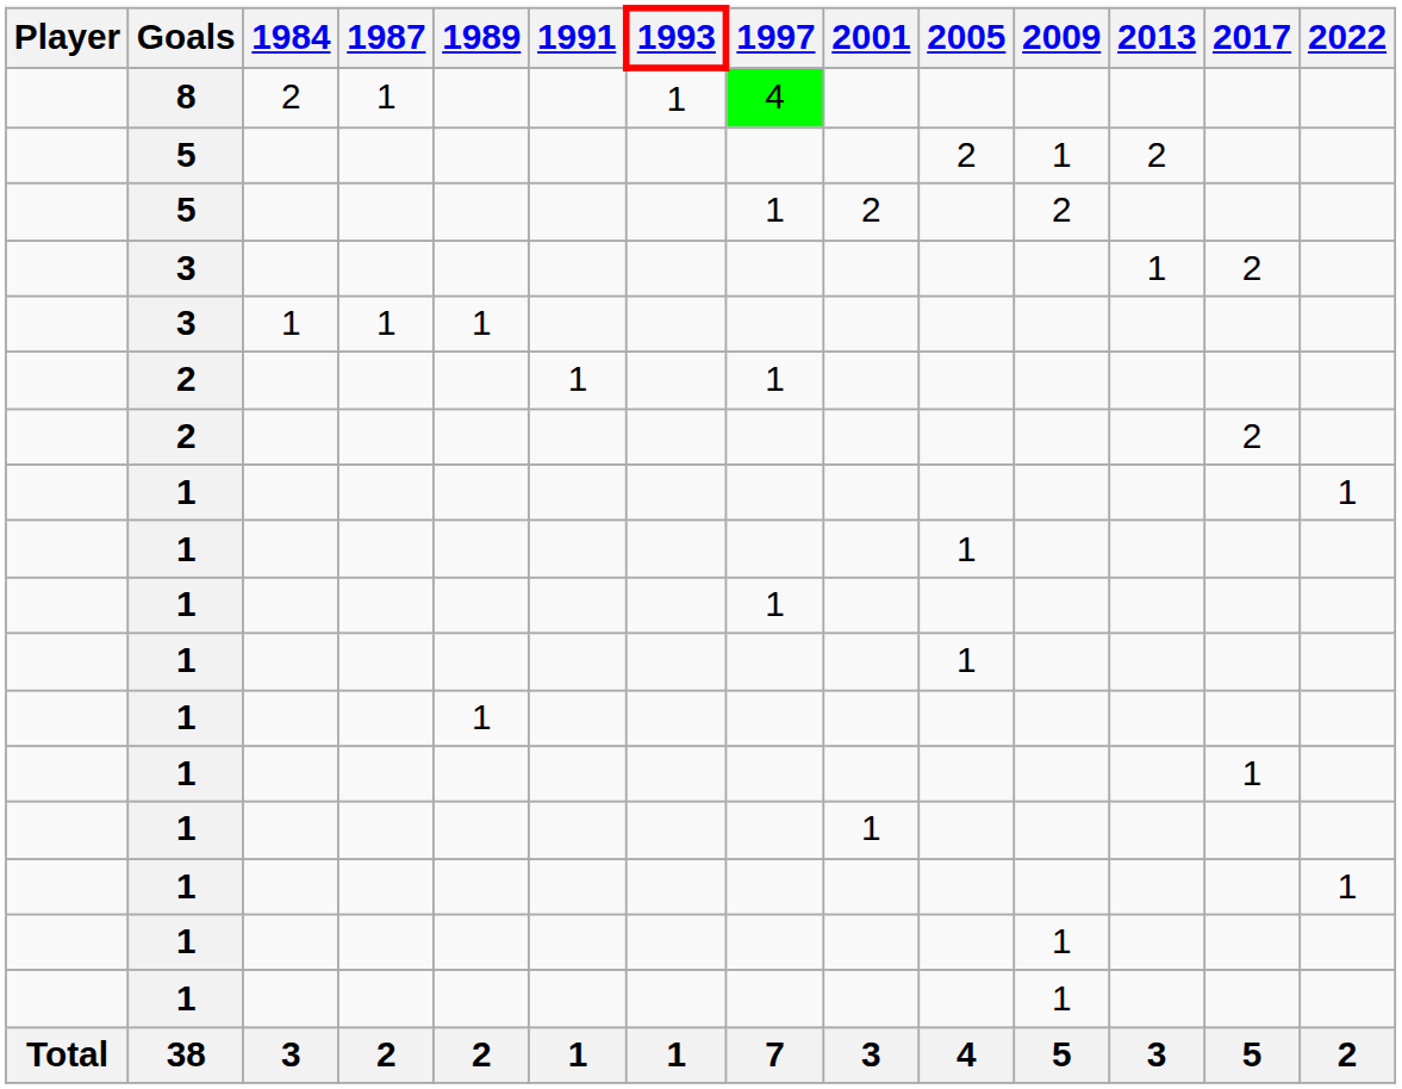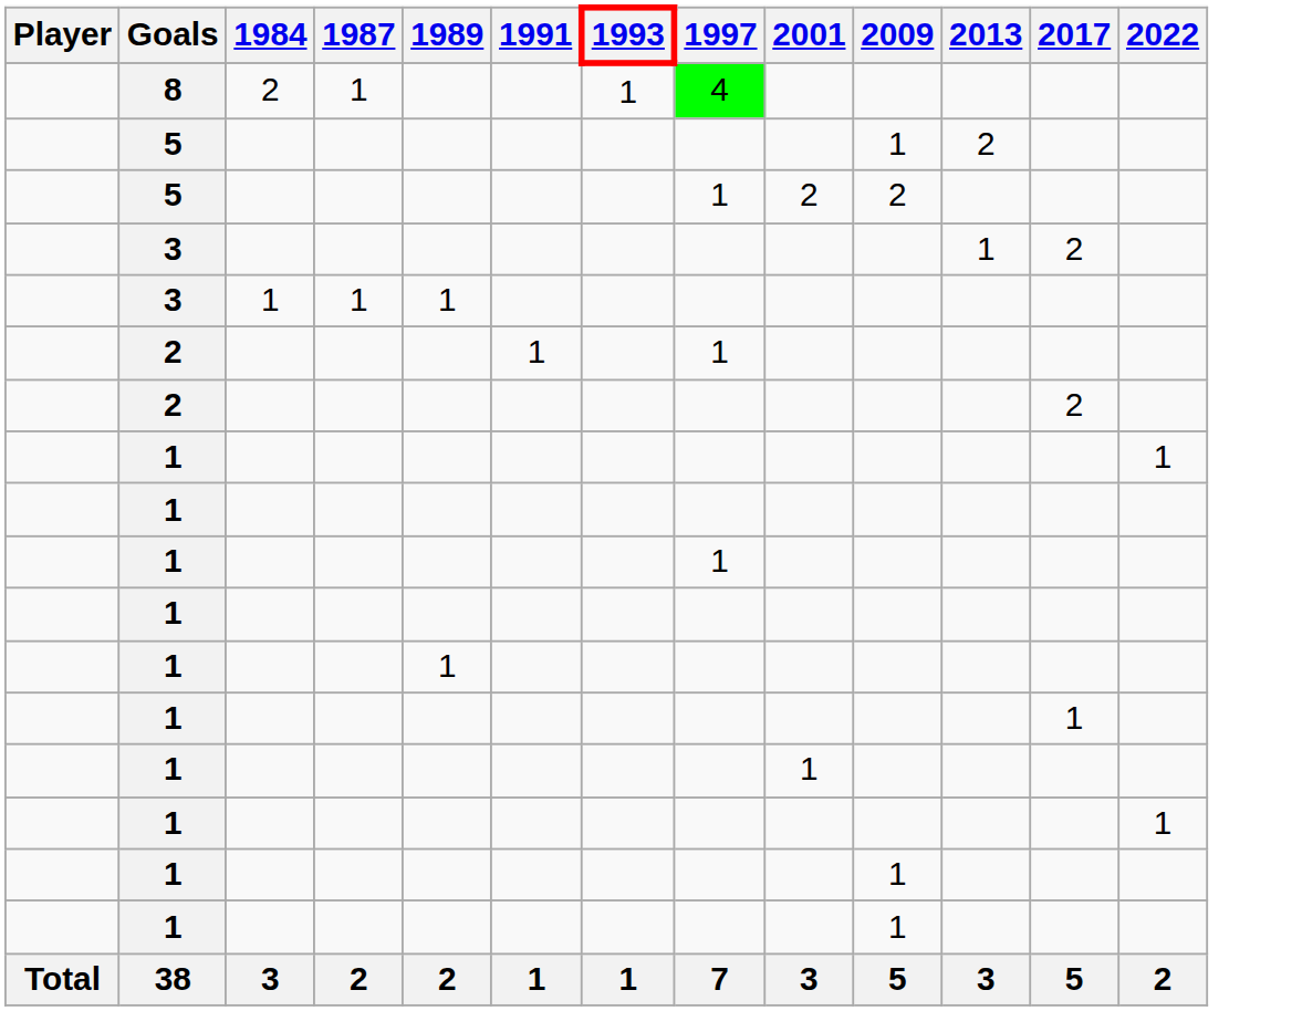 <table class="wikitable sortable" style="text-align:center;">
 <tr>
 <th>Player</th>
 <th>Goals</th>
 <th><a href='#'>1984</a></th>
 <th><a href='#'>1987</a></th>
 <th><a href='#'>1989</a></th>
 <th><a href='#'>1991</a></th>
 <th style="border:3px solid red"><a href='#'>1993</a></th>
 <th><a href='#'>1997</a></th>
 <th><a href='#'>2001</a></th>
-<th><a href='#'>2005</a></th>
 <th><a href='#'>2009</a></th>
 <th><a href='#'>2013</a></th>
 <th><a href='#'>2017</a></th>
 <th><a href='#'>2022</a></th>
 </tr>
 <tr>
 <td align="left"></td>
 <th>8</th>
 <td>2</td>
 <td>1</td>
 <td></td>
 <td></td>
 <td>1</td>
 <td style="background:#00FF00">4</td>
 <td></td>
 <td></td>
 <td></td>
 <td></td>
 <td></td>
-<td></td>
 </tr>
 <tr>
 <td align="left"></td>
 <th>5</th>
 <td></td>
 <td></td>
 <td></td>
 <td></td>
 <td></td>
 <td></td>
 <td></td>
-<td>2</td>
 <td>1</td>
 <td>2</td>
 <td></td>
 <td></td>
 </tr>
 <tr>
 <td align="left"></td>
 <th>5</th>
 <td></td>
 <td></td>
 <td></td>
 <td></td>
 <td></td>
 <td>1</td>
 <td>2</td>
-<td></td>
 <td>2</td>
 <td></td>
 <td></td>
 <td></td>
 </tr>
 <tr>
 <td align="left"></td>
 <th>3</th>
-<td></td>
 <td></td>
 <td></td>
 <td></td>
 <td></td>
 <td></td>
 <td></td>
 <td></td>
 <td></td>
 <td>1</td>
 <td>2</td>
 <td></td>
 </tr>
 <tr>
 <td align="left"></td>
 <th>3</th>
 <td>1</td>
 <td>1</td>
 <td>1</td>
 <td></td>
 <td></td>
 <td></td>
 <td></td>
 <td></td>
 <td></td>
 <td></td>
 <td></td>
-<td></td>
 </tr>
 <tr>
 <td align="left"></td>
 <th>2</th>
 <td></td>
 <td></td>
 <td></td>
 <td>1</td>
 <td></td>
 <td>1</td>
-<td></td>
 <td></td>
 <td></td>
 <td></td>
 <td></td>
 <td></td>
 </tr>
 <tr>
 <td align="left"></td>
 <th>2</th>
 <td></td>
 <td></td>
 <td></td>
 <td></td>
 <td></td>
 <td></td>
 <td></td>
 <td></td>
 <td></td>
-<td></td>
 <td>2</td>
 <td></td>
 </tr>
 <tr>
 <td align="left"></td>
 <th>1</th>
 <td></td>
+<td></td>
+<td></td>
+<td></td>
+<td></td>
+<td></td>
+<td></td>
+<td></td>
+<td></td>
+<td></td>
+<td>1</td>
+</tr>
+<tr>
+<td align="left"></td>
+<th>1</th>
+<td></td>
+<td></td>
+<td></td>
+<td></td>
+<td></td>
+<td></td>
+<td></td>
+<td></td>
+<td></td>
+<td></td>
+<td></td>
+</tr>
+<tr>
+<td align="left"></td>
+<th>1</th>
+<td></td>
+<td></td>
+<td></td>
+<td></td>
+<td></td>
+<td>1</td>
+<td></td>
+<td></td>
+<td></td>
+<td></td>
+<td></td>
+</tr>
+<tr>
+<td align="left"></td>
+<th>1</th>
+<td></td>
+<td></td>
+<td></td>
+<td></td>
+<td></td>
+<td></td>
+<td></td>
+<td></td>
+<td></td>
+<td></td>
+<td></td>
+</tr>
+<tr>
+<td align="left"></td>
+<th>1</th>
+<td></td>
+<td></td>
+<td>1</td>
+<td></td>
+<td></td>
+<td></td>
+<td></td>
+<td></td>
+<td></td>
+<td></td>
+<td></td>
+</tr>
+<tr>
+<td align="left"></td>
+<th>1</th>
+<td></td>
+<td></td>
+<td></td>
+<td></td>
+<td></td>
+<td></td>
+<td></td>
+<td></td>
+<td></td>
+<td>1</td>
+<td></td>
+</tr>
+<tr>
+<td align="left"></td>
+<th>1</th>
+<td></td>
+<td></td>
+<td></td>
+<td></td>
+<td></td>
+<td></td>
+<td>1</td>
+<td></td>
+<td></td>
+<td></td>
+<td></td>
+</tr>
+<tr>
+<td align="left"></td>
+<th>1</th>
 <td></td>
 <td></td>
 <td></td>
 <td></td>
 <td></td>
 <td></td>
 <td></td>
 <td></td>
 <td></td>
 <td></td>
 <td>1</td>
 </tr>
 <tr>
 <td align="left"></td>
 <th>1</th>
 <td></td>
 <td></td>
 <td></td>
 <td></td>
 <td></td>
 <td></td>
 <td></td>
 <td>1</td>
 <td></td>
 <td></td>
 <td></td>
-<td></td>
 </tr>
 <tr>
 <td align="left"></td>
 <th>1</th>
-<td></td>
-<td></td>
-<td></td>
-<td></td>
-<td></td>
-<td>1</td>
-<td></td>
-<td></td>
-<td></td>
-<td></td>
-<td></td>
-<td></td>
-</tr>
-<tr>
-<td align="left"></td>
-<th>1</th>
-<td></td>
-<td></td>
-<td></td>
-<td></td>
-<td></td>
-<td></td>
-<td></td>
-<td>1</td>
-<td></td>
-<td></td>
-<td></td>
-<td></td>
-</tr>
-<tr>
-<td align="left"></td>
-<th>1</th>
-<td></td>
-<td></td>
-<td>1</td>
-<td></td>
-<td></td>
-<td></td>
-<td></td>
-<td></td>
-<td></td>
-<td></td>
-<td></td>
-<td></td>
-</tr>
-<tr>
-<td align="left"></td>
-<th>1</th>
-<td></td>
-<td></td>
-<td></td>
-<td></td>
-<td></td>
-<td></td>
-<td></td>
-<td></td>
-<td></td>
-<td></td>
-<td>1</td>
-<td></td>
-</tr>
-<tr>
-<td align="left"></td>
-<th>1</th>
-<td></td>
-<td></td>
-<td></td>
-<td></td>
-<td></td>
-<td></td>
-<td>1</td>
-<td></td>
-<td></td>
-<td></td>
-<td></td>
-<td></td>
-</tr>
-<tr>
-<td align="left"></td>
-<th>1</th>
-<td></td>
-<td></td>
-<td></td>
-<td></td>
-<td></td>
-<td></td>
-<td></td>
-<td></td>
-<td></td>
-<td></td>
-<td></td>
-<td>1</td>
-</tr>
-<tr>
-<td align="left"></td>
-<th>1</th>
-<td></td>
-<td></td>
-<td></td>
-<td></td>
-<td></td>
-<td></td>
-<td></td>
-<td></td>
-<td>1</td>
-<td></td>
-<td></td>
-<td></td>
-</tr>
-<tr>
-<td align="left"></td>
-<th>1</th>
-<td></td>
 <td></td>
 <td></td>
 <td></td>
 <td></td>
 <td></td>
 <td></td>
 <td></td>
 <td>1</td>
 <td></td>
 <td></td>
 <td></td>
 </tr>
 <tr class="sortbottom">
 <th>Total</th>
 <th>38</th>
 <th>3</th>
 <th>2</th>
 <th>2</th>
 <th>1</th>
 <th>1</th>
 <th>7</th>
 <th>3</th>
-<th>4</th>
 <th>5</th>
 <th>3</th>
 <th>5</th>
 <th>2</th>
 </tr>
 </table>
